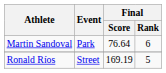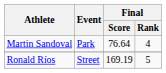 <table class="wikitable" style="font-size:90%">
 <tr>
 <th rowspan="2">Athlete</th>
 <th rowspan="2">Event</th>
 <th colspan="2">Final</th>
 </tr>
 <tr style="font-size: 95%">
 <th>Score</th>
 <th>Rank</th>
 </tr>
 <tr style="text-align:center">
 <td style="text-align:left"><a href='#'>Martin Sandoval</a></td>
 <td style="text-align:left"><a href='#'>Park</a></td>
 <td>76.64</td>
-<td style="text-align:center">6</td>
+<td style="text-align:center">4</td>
 </tr>
 <tr>
 </tr>
 <tr style="text-align:center">
 <td style="text-align:left"><a href='#'>Ronald Ríos</a></td>
 <td style="text-align:left"><a href='#'>Street</a></td>
 <td>169.19</td>
 <td style="text-align:center">5</td>
 </tr>
 </table>
